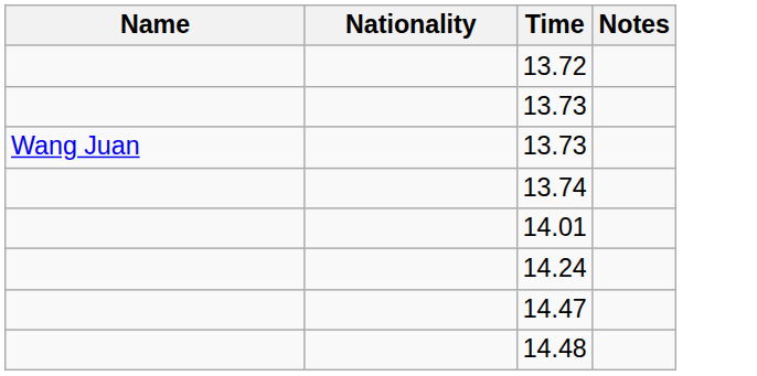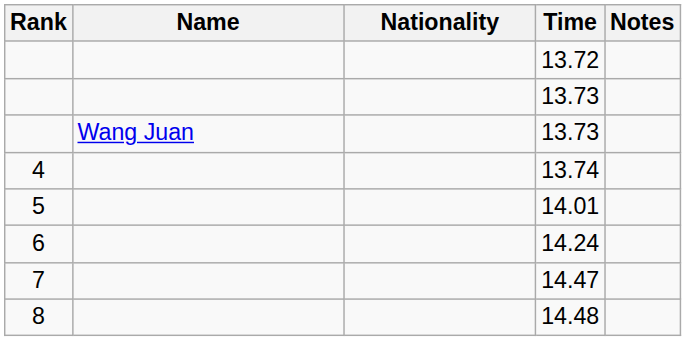 <table class="wikitable sortable" style="text-align:center">
 <tr>
+<th>Rank</th>
 <th style="width:180px">Name</th>
 <th style="width:125px">Nationality</th>
 <th>Time</th>
 <th>Notes</th>
 </tr>
 <tr>
+<td></td>
 <td style="text-align:left;"></td>
 <td style="text-align:left;"></td>
 <td>13.72</td>
 <td></td>
 </tr>
 <tr>
+<td></td>
 <td style="text-align:left;"></td>
 <td style="text-align:left;"></td>
 <td>13.73</td>
 <td></td>
 </tr>
 <tr>
+<td></td>
 <td style="text-align:left;"><a href='#'>Wang Juan</a></td>
 <td style="text-align:left;"></td>
 <td>13.73</td>
 <td></td>
 </tr>
 <tr>
+<td>4</td>
 <td style="text-align:left;"></td>
 <td style="text-align:left;"></td>
 <td>13.74</td>
 <td></td>
 </tr>
 <tr>
+<td>5</td>
 <td style="text-align:left;"></td>
 <td style="text-align:left;"></td>
 <td>14.01</td>
 <td></td>
 </tr>
 <tr>
+<td>6</td>
 <td style="text-align:left;"></td>
 <td style="text-align:left;"></td>
 <td>14.24</td>
 <td></td>
 </tr>
 <tr>
+<td>7</td>
 <td style="text-align:left;"></td>
 <td style="text-align:left;"></td>
 <td>14.47</td>
 <td></td>
 </tr>
 <tr>
+<td>8</td>
 <td style="text-align:left;"></td>
 <td style="text-align:left;"></td>
 <td>14.48</td>
 <td></td>
 </tr>
 </table>
